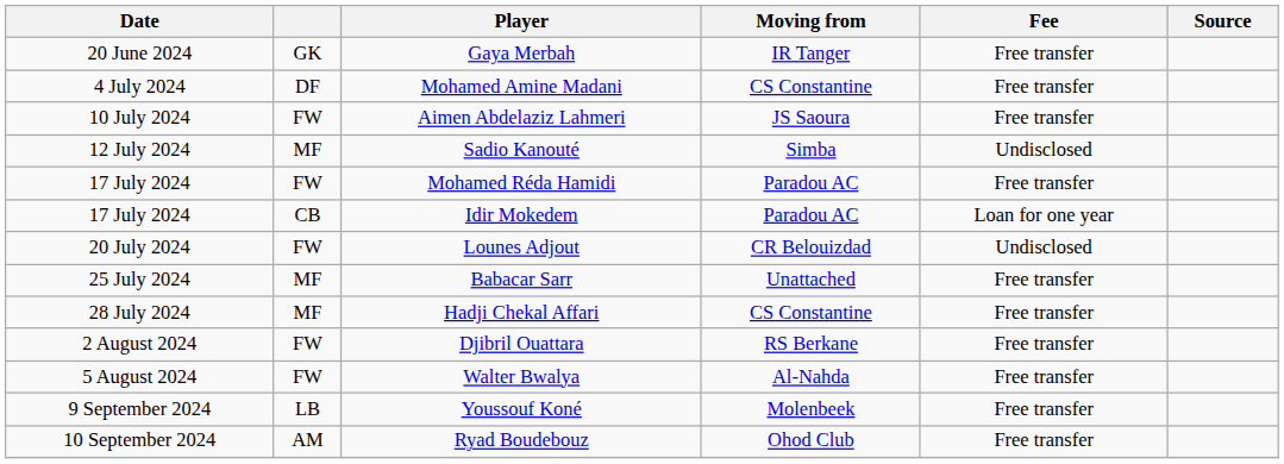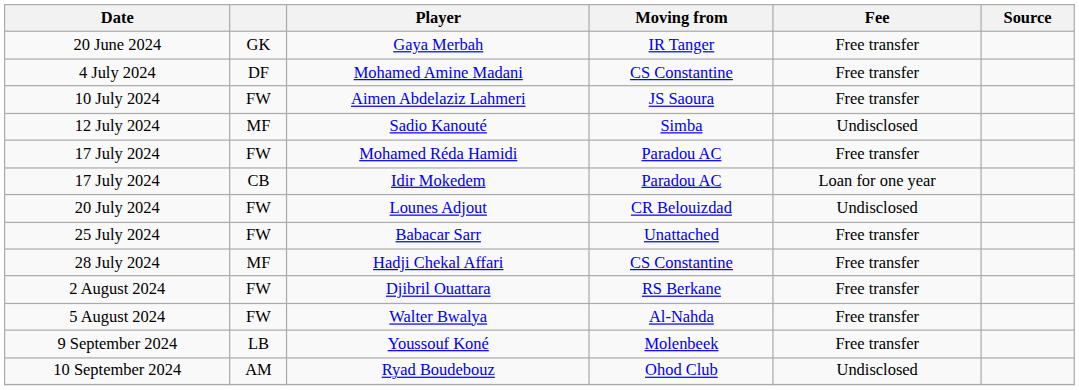 <table class="wikitable sortable" style="width:70%; text-align:center; font-size:85%; text-align:centre;">
 <tr>
 <th>Date</th>
 <th></th>
 <th>Player</th>
 <th>Moving from</th>
 <th>Fee</th>
 <th>Source</th>
 </tr>
 <tr>
 <td>20 June 2024</td>
 <td>GK</td>
 <td> <a href='#'>Gaya Merbah</a></td>
 <td> <a href='#'>IR Tanger</a></td>
 <td>Free transfer</td>
 <td></td>
 </tr>
 <tr>
 <td>4 July 2024</td>
 <td>DF</td>
 <td> <a href='#'>Mohamed Amine Madani</a></td>
 <td><a href='#'>CS Constantine</a></td>
 <td>Free transfer</td>
 <td></td>
 </tr>
 <tr>
 <td>10 July 2024</td>
 <td>FW</td>
 <td> <a href='#'>Aimen Abdelaziz Lahmeri</a></td>
 <td><a href='#'>JS Saoura</a></td>
 <td>Free transfer</td>
 <td></td>
 </tr>
 <tr>
 <td>12 July 2024</td>
 <td>MF</td>
 <td> <a href='#'>Sadio Kanouté</a></td>
 <td> <a href='#'>Simba</a></td>
 <td>Undisclosed</td>
 <td></td>
 </tr>
 <tr>
 <td>17 July 2024</td>
 <td>FW</td>
 <td> <a href='#'>Mohamed Réda Hamidi</a></td>
 <td><a href='#'>Paradou AC</a></td>
 <td>Free transfer</td>
 <td></td>
 </tr>
 <tr>
 <td>17 July 2024</td>
 <td>CB</td>
 <td> <a href='#'>Idir Mokedem</a></td>
 <td><a href='#'>Paradou AC</a></td>
 <td>Loan for one year</td>
 <td></td>
 </tr>
 <tr>
 <td>20 July 2024</td>
 <td>FW</td>
 <td> <a href='#'>Lounes Adjout</a></td>
 <td><a href='#'>CR Belouizdad</a></td>
 <td>Undisclosed</td>
 <td></td>
 </tr>
 <tr>
 <td>25 July 2024</td>
-<td>MF</td>
+<td>FW</td>
 <td> <a href='#'>Babacar Sarr</a></td>
 <td><a href='#'>Unattached</a></td>
 <td>Free transfer</td>
 <td></td>
 </tr>
 <tr>
 <td>28 July 2024</td>
 <td>MF</td>
 <td> <a href='#'>Hadji Chekal Affari</a></td>
 <td><a href='#'>CS Constantine</a></td>
 <td>Free transfer</td>
 <td></td>
 </tr>
 <tr>
 <td>2 August 2024</td>
 <td>FW</td>
 <td> <a href='#'>Djibril Ouattara</a></td>
 <td> <a href='#'>RS Berkane</a></td>
 <td>Free transfer</td>
 <td></td>
 </tr>
 <tr>
 <td>5 August 2024</td>
 <td>FW</td>
 <td> <a href='#'>Walter Bwalya</a></td>
 <td> <a href='#'>Al-Nahda</a></td>
 <td>Free transfer</td>
 <td></td>
 </tr>
 <tr>
 <td>9 September 2024</td>
 <td>LB</td>
 <td> <a href='#'>Youssouf Koné</a></td>
 <td> <a href='#'>Molenbeek</a></td>
 <td>Free transfer</td>
 <td></td>
 </tr>
 <tr>
 <td>10 September 2024</td>
 <td>AM</td>
 <td> <a href='#'>Ryad Boudebouz</a></td>
 <td> <a href='#'>Ohod Club</a></td>
-<td>Free transfer</td>
+<td>Undisclosed</td>
 <td></td>
 </tr>
 <tr>
 </tr>
 </table>
